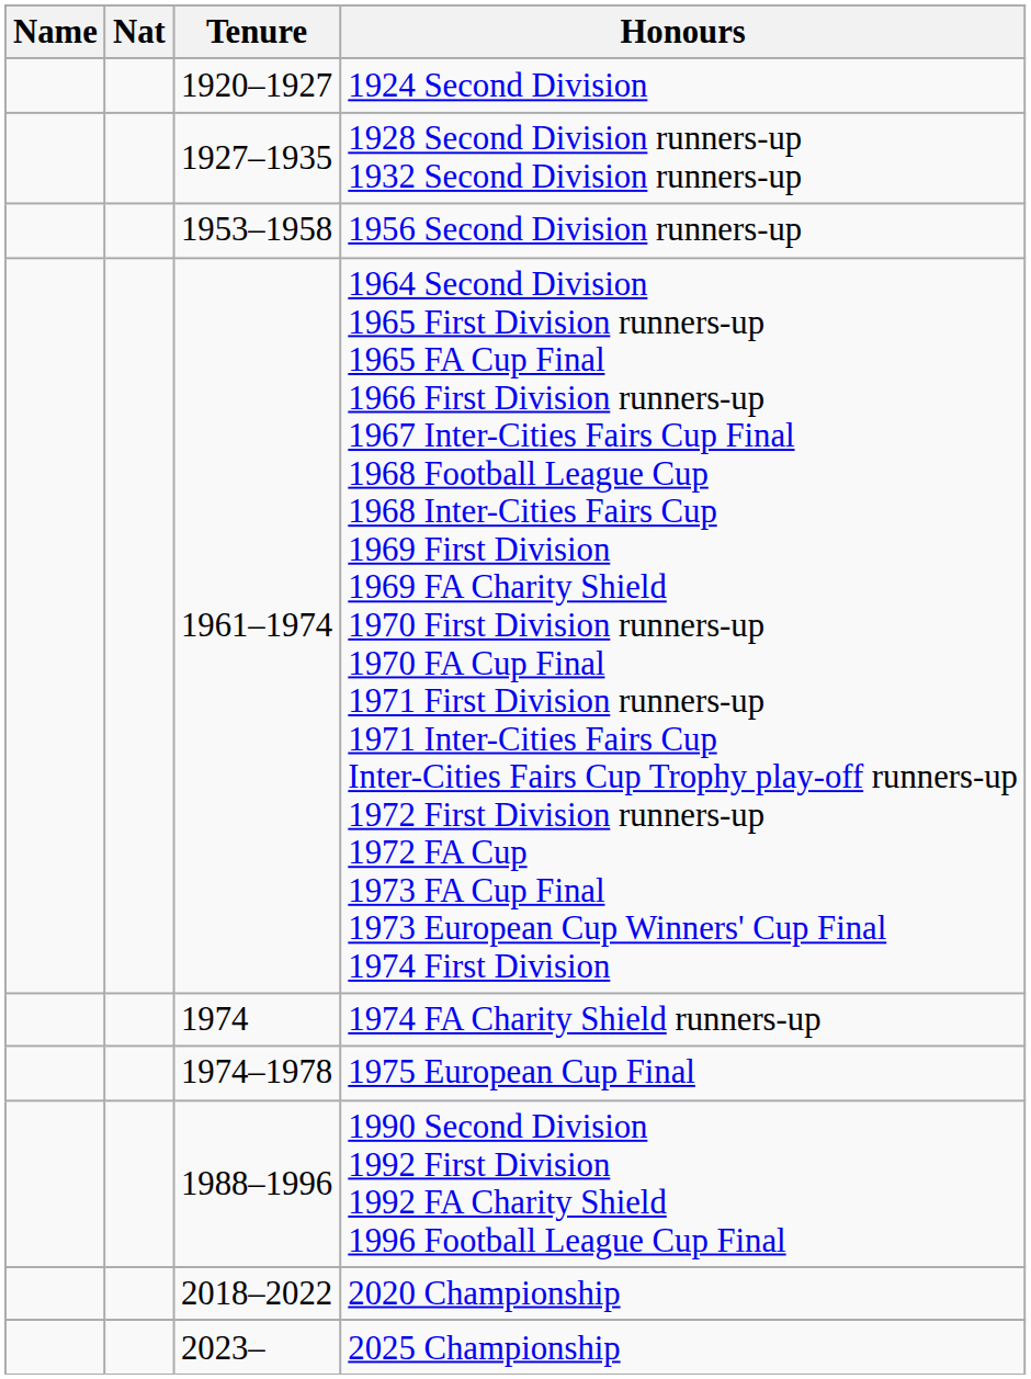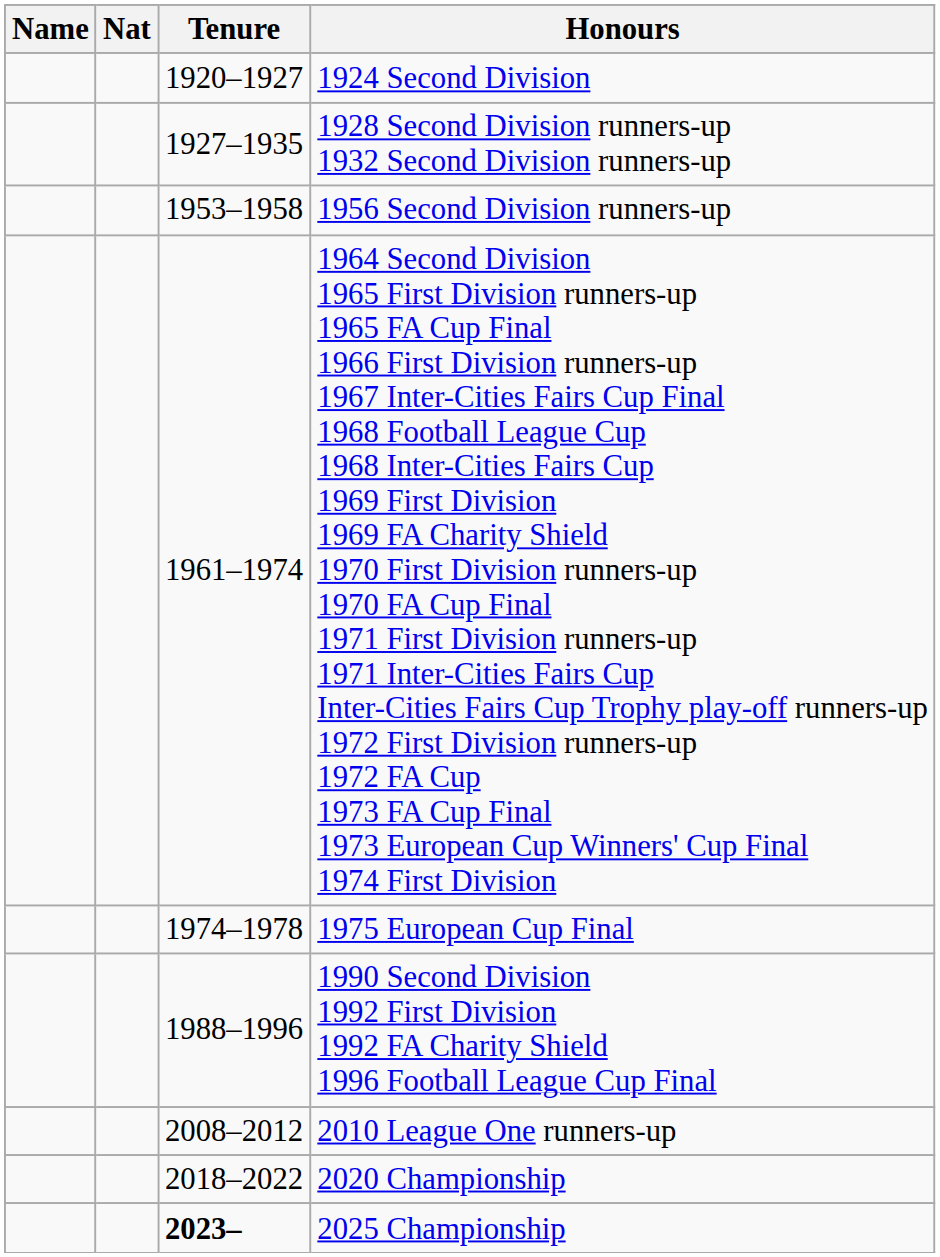 <table class="wikitable sortable" style="text-align: left">
 <tr>
 <th>Name</th>
 <th>Nat</th>
 <th>Tenure</th>
 <th>Honours</th>
 </tr>
 <tr>
 <td align="left"></td>
 <td></td>
 <td>1920–1927</td>
 <td><a href='#'>1924 Second Division</a></td>
 </tr>
 <tr>
 <td align="left"></td>
 <td></td>
 <td>1927–1935</td>
 <td><a href='#'>1928 Second Division</a> runners-up <br> <a href='#'>1932 Second Division</a> runners-up</td>
 </tr>
 <tr>
 <td align="left"></td>
 <td></td>
 <td>1953–1958</td>
 <td><a href='#'>1956 Second Division</a> runners-up</td>
 </tr>
 <tr>
 <td align="left"></td>
 <td></td>
 <td>1961–1974</td>
 <td><a href='#'>1964 Second Division</a> <br> <a href='#'>1965 First Division</a> runners-up <br> <a href='#'>1965 FA Cup Final</a> <br> <a href='#'>1966 First Division</a> runners-up <br> <a href='#'>1967 Inter-Cities Fairs Cup Final</a> <br> <a href='#'>1968 Football League Cup</a> <br> <a href='#'>1968 Inter-Cities Fairs Cup</a> <br> <a href='#'>1969 First Division</a> <br> <a href='#'>1969 FA Charity Shield</a> <br> <a href='#'>1970 First Division</a> runners-up <br> <a href='#'>1970 FA Cup Final</a> <br> <a href='#'>1971 First Division</a> runners-up <br> <a href='#'>1971 Inter-Cities Fairs Cup</a> <br> <a href='#'>Inter-Cities Fairs Cup Trophy play-off</a> runners-up <br> <a href='#'>1972 First Division</a> runners-up <br> <a href='#'>1972 FA Cup</a> <br> <a href='#'>1973 FA Cup Final</a> <br> <a href='#'>1973 European Cup Winners' Cup Final</a> <br> <a href='#'>1974 First Division</a></td>
 </tr>
 <tr>
 <td align="left"></td>
 <td></td>
-<td>1974</td>
-<td><a href='#'>1974 FA Charity Shield</a> runners-up</td>
-</tr>
-<tr>
-<td align="left"></td>
-<td></td>
 <td>1974–1978</td>
 <td><a href='#'>1975 European Cup Final</a></td>
 </tr>
 <tr>
 <td align="left"></td>
 <td></td>
 <td>1988–1996</td>
 <td><a href='#'>1990 Second Division</a> <br> <a href='#'>1992 First Division</a> <br> <a href='#'>1992 FA Charity Shield</a> <br> <a href='#'>1996 Football League Cup Final</a></td>
 </tr>
 <tr>
 <td align="left"></td>
 <td></td>
+<td>2008–2012</td>
+<td><a href='#'>2010 League One</a> runners-up</td>
+</tr>
+<tr>
+<td align="left"></td>
+<td></td>
 <td>2018–2022</td>
 <td><a href='#'>2020 Championship</a></td>
 </tr>
 <tr>
 <td align="left"></td>
 <td></td>
-<td>2023–</td>
+<td><strong>2023–</strong></td>
 <td><a href='#'>2025 Championship</a></td>
 </tr>
 </table>
